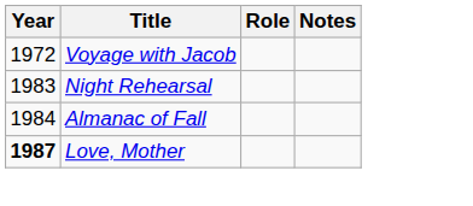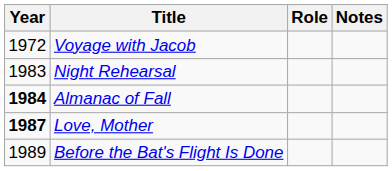 <table class="wikitable sortable">
 <tr>
 <th>Year</th>
 <th>Title</th>
 <th>Role</th>
 <th class="unsortable">Notes</th>
 </tr>
 <tr>
 <td>1972</td>
 <td><em><a href='#'>Voyage with Jacob</a></em></td>
 <td></td>
 <td></td>
 </tr>
 <tr>
 <td>1983</td>
 <td><em><a href='#'>Night Rehearsal</a></em></td>
 <td></td>
 <td></td>
 </tr>
 <tr>
-<td>1984</td>
+<td><strong>1984</strong></td>
 <td><em><a href='#'>Almanac of Fall</a></em></td>
 <td></td>
 <td></td>
 </tr>
 <tr>
 <td><strong>1987</strong></td>
 <td><em><a href='#'>Love, Mother</a></em></td>
 <td></td>
 <td></td>
 </tr>
+<tr>
+<td>1989</td>
+<td><em><a href='#'>Before the Bat's Flight Is Done</a></em></td>
+<td></td>
+<td></td>
+</tr>
 </table>
